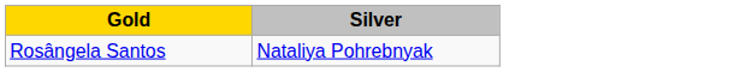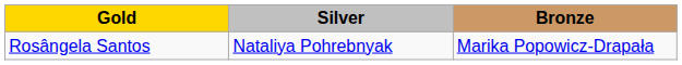 <table class="wikitable" style="text-align:left">
 <tr align="center">
 <td width=200 bgcolor=gold><strong>Gold</strong></td>
 <td width=200 bgcolor=silver><strong>Silver</strong></td>
+<td width=200 bgcolor=CC9966><strong>Bronze</strong></td>
 </tr>
 <tr>
 <td><a href='#'>Rosângela Santos</a><br><em></em></td>
 <td><a href='#'>Nataliya Pohrebnyak</a><br><em></em></td>
+<td><a href='#'>Marika Popowicz-Drapała</a><br><em></em></td>
 </tr>
 </table>
